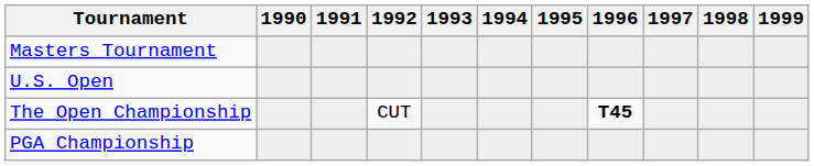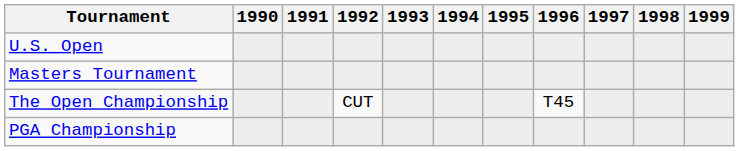 <table class="wikitable" style="font-size:95%;text-align:center;">
 <tr>
 <th>Tournament</th>
 <th>1990</th>
 <th>1991</th>
 <th>1992</th>
 <th>1993</th>
 <th>1994</th>
 <th>1995</th>
 <th>1996</th>
 <th>1997</th>
 <th>1998</th>
 <th>1999</th>
 </tr>
 <tr>
-<td align=left><a href='#'>Masters Tournament</a></td>
+<td align=left><a href='#'>U.S. Open</a></td>
 <td style="background:#eeeeee;"></td>
 <td style="background:#eeeeee;"></td>
 <td style="background:#eeeeee;"></td>
 <td style="background:#eeeeee;"></td>
 <td style="background:#eeeeee;"></td>
 <td style="background:#eeeeee;"></td>
 <td style="background:#eeeeee;"></td>
 <td style="background:#eeeeee;"></td>
 <td style="background:#eeeeee;"></td>
 <td style="background:#eeeeee;"></td>
 </tr>
 <tr>
-<td align=left><a href='#'>U.S. Open</a></td>
+<td align=left><a href='#'>Masters Tournament</a></td>
 <td style="background:#eeeeee;"></td>
 <td style="background:#eeeeee;"></td>
 <td style="background:#eeeeee;"></td>
 <td style="background:#eeeeee;"></td>
 <td style="background:#eeeeee;"></td>
 <td style="background:#eeeeee;"></td>
 <td style="background:#eeeeee;"></td>
 <td style="background:#eeeeee;"></td>
 <td style="background:#eeeeee;"></td>
 <td style="background:#eeeeee;"></td>
 </tr>
 <tr>
 <td align=left><a href='#'>The Open Championship</a></td>
 <td style="background:#eeeeee;"></td>
 <td style="background:#eeeeee;"></td>
 <td>CUT</td>
 <td style="background:#eeeeee;"></td>
 <td style="background:#eeeeee;"></td>
 <td style="background:#eeeeee;"></td>
-<td><strong>T45</strong></td>
+<td>T45</td>
 <td style="background:#eeeeee;"></td>
 <td style="background:#eeeeee;"></td>
 <td style="background:#eeeeee;"></td>
 </tr>
 <tr>
 <td align=left><a href='#'>PGA Championship</a></td>
 <td style="background:#eeeeee;"></td>
 <td style="background:#eeeeee;"></td>
 <td style="background:#eeeeee;"></td>
 <td style="background:#eeeeee;"></td>
 <td style="background:#eeeeee;"></td>
 <td style="background:#eeeeee;"></td>
 <td style="background:#eeeeee;"></td>
 <td style="background:#eeeeee;"></td>
 <td style="background:#eeeeee;"></td>
 <td style="background:#eeeeee;"></td>
 </tr>
 </table>
